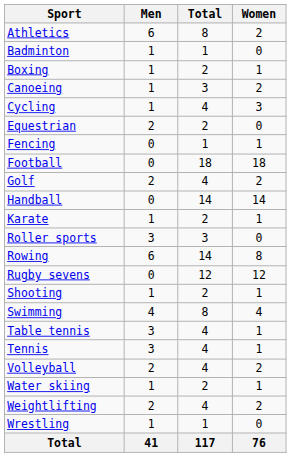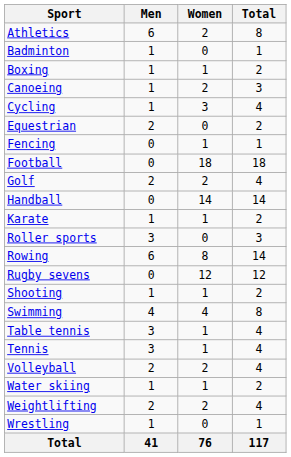 <table class="wikitable sortable" style="text-align:center;">
 <tr>
 <th width=130>Sport</th>
 <th width=55>Men</th>
+<th width=55>Women</th>
 <th width=55>Total</th>
-<th width=55>Women</th>
 </tr>
 <tr>
 <td align=left><a href='#'>Athletics</a></td>
 <td>6</td>
+<td>2</td>
 <td>8</td>
-<td>2</td>
 </tr>
 <tr>
 <td align=left><a href='#'>Badminton</a></td>
 <td>1</td>
+<td>0</td>
 <td>1</td>
-<td>0</td>
 </tr>
 <tr>
 <td align=left><a href='#'>Boxing</a></td>
 <td>1</td>
+<td>1</td>
 <td>2</td>
-<td>1</td>
 </tr>
 <tr>
 <td align=left><a href='#'>Canoeing</a></td>
 <td>1</td>
+<td>2</td>
 <td>3</td>
-<td>2</td>
 </tr>
 <tr>
 <td align=left><a href='#'>Cycling</a></td>
 <td>1</td>
+<td>3</td>
 <td>4</td>
-<td>3</td>
 </tr>
 <tr>
 <td align=left><a href='#'>Equestrian</a></td>
 <td>2</td>
+<td>0</td>
 <td>2</td>
-<td>0</td>
 </tr>
 <tr>
 <td align=left><a href='#'>Fencing</a></td>
 <td>0</td>
 <td>1</td>
 <td>1</td>
 </tr>
 <tr>
 <td align=left><a href='#'>Football</a></td>
 <td>0</td>
 <td>18</td>
 <td>18</td>
 </tr>
 <tr>
 <td align=left><a href='#'>Golf</a></td>
 <td>2</td>
+<td>2</td>
 <td>4</td>
-<td>2</td>
 </tr>
 <tr>
 <td align=left><a href='#'>Handball</a></td>
 <td>0</td>
 <td>14</td>
 <td>14</td>
 </tr>
 <tr>
 <td align=left><a href='#'>Karate</a></td>
 <td>1</td>
+<td>1</td>
 <td>2</td>
-<td>1</td>
 </tr>
 <tr>
 <td align=left><a href='#'>Roller sports</a></td>
 <td>3</td>
+<td>0</td>
 <td>3</td>
-<td>0</td>
 </tr>
 <tr>
 <td align=left><a href='#'>Rowing</a></td>
 <td>6</td>
+<td>8</td>
 <td>14</td>
-<td>8</td>
 </tr>
 <tr>
 <td align=left><a href='#'>Rugby sevens</a></td>
 <td>0</td>
 <td>12</td>
 <td>12</td>
 </tr>
 <tr>
 <td align=left><a href='#'>Shooting</a></td>
 <td>1</td>
+<td>1</td>
 <td>2</td>
-<td>1</td>
 </tr>
 <tr>
 <td align=left><a href='#'>Swimming</a></td>
 <td>4</td>
+<td>4</td>
 <td>8</td>
-<td>4</td>
 </tr>
 <tr>
 <td align=left><a href='#'>Table tennis</a></td>
 <td>3</td>
+<td>1</td>
 <td>4</td>
-<td>1</td>
 </tr>
 <tr>
 <td align=left><a href='#'>Tennis</a></td>
 <td>3</td>
+<td>1</td>
 <td>4</td>
-<td>1</td>
 </tr>
 <tr>
 <td align=left><a href='#'>Volleyball</a></td>
 <td>2</td>
+<td>2</td>
 <td>4</td>
-<td>2</td>
 </tr>
 <tr>
 <td align=left><a href='#'>Water skiing</a></td>
 <td>1</td>
+<td>1</td>
 <td>2</td>
-<td>1</td>
 </tr>
 <tr>
 <td align=left><a href='#'>Weightlifting</a></td>
 <td>2</td>
+<td>2</td>
 <td>4</td>
-<td>2</td>
 </tr>
 <tr>
 <td align=left><a href='#'>Wrestling</a></td>
 <td>1</td>
+<td>0</td>
 <td>1</td>
-<td>0</td>
 </tr>
 <tr>
 <th>Total</th>
 <th>41</th>
+<th>76</th>
 <th>117</th>
-<th>76</th>
 </tr>
 </table>
